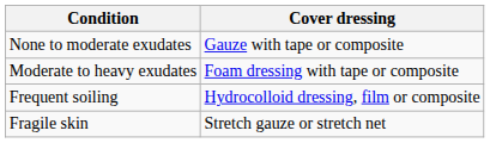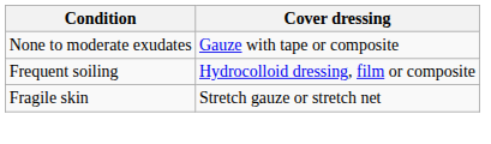 <table Class="wikitable">
 <tr>
 <th>Condition</th>
 <th>Cover dressing</th>
 </tr>
 <tr>
 <td>None to moderate exudates</td>
 <td><a href='#'>Gauze</a> with tape or composite</td>
 </tr>
 <tr>
-<td>Moderate to heavy exudates</td>
-<td><a href='#'>Foam dressing</a> with tape or composite</td>
-</tr>
-<tr>
 <td>Frequent soiling</td>
 <td><a href='#'>Hydrocolloid dressing</a>, <a href='#'>film</a> or composite</td>
 </tr>
 <tr>
 <td>Fragile skin</td>
 <td>Stretch gauze or stretch net</td>
 </tr>
 </table>
